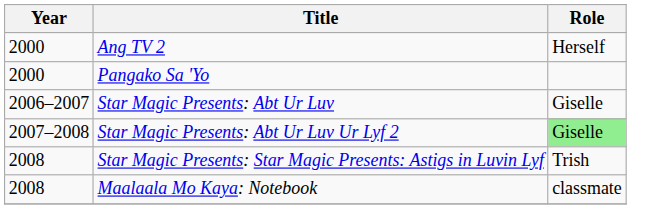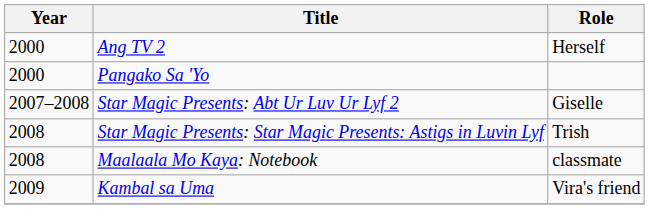 <table class="wikitable sortable">
 <tr>
 <th>Year</th>
 <th>Title</th>
 <th>Role</th>
 </tr>
 <tr>
 <td>2000</td>
 <td><em><a href='#'>Ang TV 2</a></em></td>
 <td>Herself</td>
 </tr>
 <tr>
 <td>2000</td>
 <td><em><a href='#'>Pangako Sa 'Yo</a></em></td>
 <td></td>
 </tr>
 <tr>
-<td>2006–2007</td>
-<td><em><a href='#'>Star Magic Presents</a>: <a href='#'>Abt Ur Luv</a></em></td>
-<td>Giselle</td>
-</tr>
-<tr>
 <td>2007–2008</td>
 <td><em><a href='#'>Star Magic Presents</a>: <a href='#'>Abt Ur Luv Ur Lyf 2</a></em></td>
-<td style="background: lightgreen;">Giselle</td>
+<td>Giselle</td>
 </tr>
 <tr>
 <td>2008</td>
 <td><em><a href='#'>Star Magic Presents</a>: <a href='#'>Star Magic Presents: Astigs in Luvin Lyf</a></em></td>
 <td>Trish</td>
 </tr>
 <tr>
 <td>2008</td>
 <td><em><a href='#'>Maalaala Mo Kaya</a>:  Notebook</em></td>
 <td>classmate</td>
 </tr>
 <tr>
+<td>2009</td>
+<td><em><a href='#'>Kambal sa Uma</a></em></td>
+<td>Vira's friend</td>
+</tr>
+<tr>
 </tr>
 </table>
